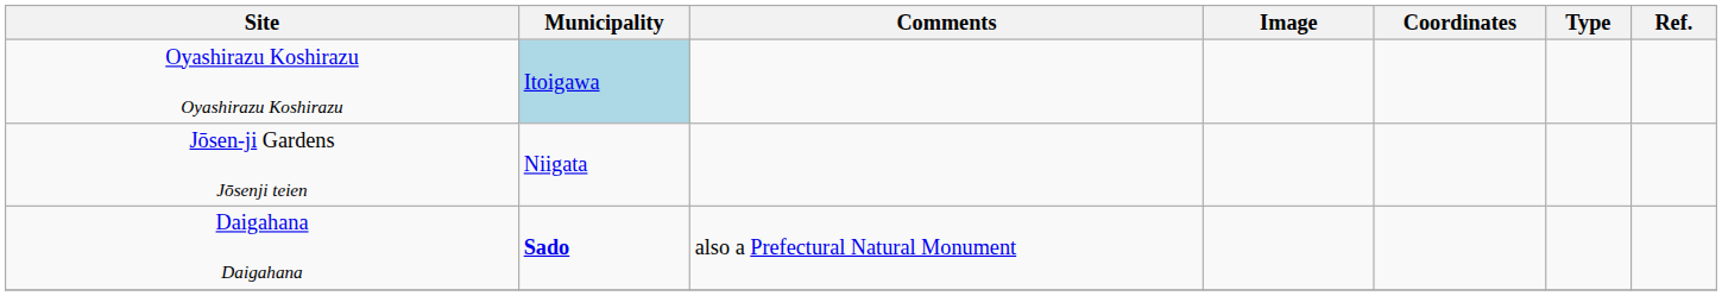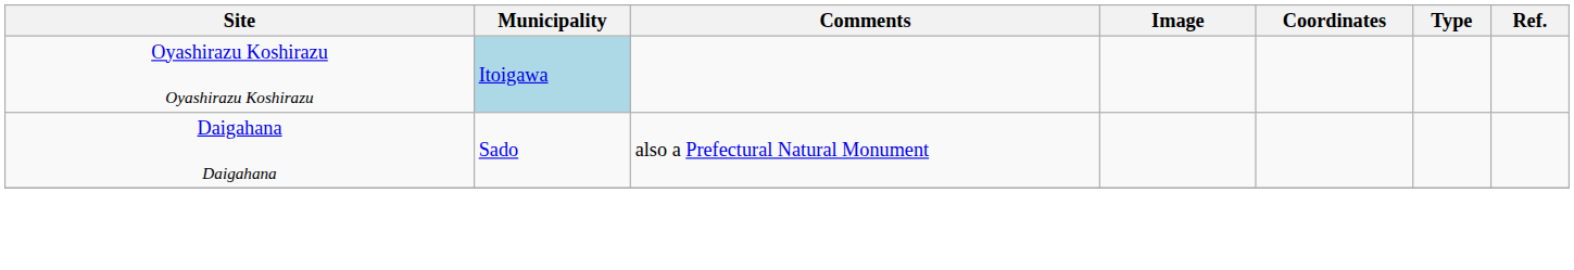 <table class="wikitable sortable"  style="width:100%;">
 <tr>
 <th width="30%" align="left">Site</th>
 <th width="10%" align="left">Municipality</th>
 <th width="30%" align="left" class="unsortable">Comments</th>
 <th width="10%" align="left"  class="unsortable">Image</th>
 <th width="10%" align="left" class="unsortable">Coordinates</th>
 <th width="5%" align="left">Type</th>
 <th width="5%" align="left"  class="unsortable">Ref.</th>
 </tr>
 <tr>
 <td align="center"><a href='#'>Oyashirazu Koshirazu</a><br><br><small><em>Oyashirazu Koshirazu</em></small></td>
 <td style="background: lightblue;"><a href='#'>Itoigawa</a></td>
 <td></td>
 <td></td>
 <td></td>
 <td></td>
 <td></td>
 </tr>
 <tr>
-<td align="center"><a href='#'>Jōsen-ji</a> Gardens<br><br><small><em>Jōsenji teien</em></small></td>
-<td><a href='#'>Niigata</a></td>
-<td></td>
-<td></td>
-<td></td>
-<td></td>
-<td></td>
-</tr>
-<tr>
 <td align="center"><a href='#'>Daigahana</a><br><br><small><em>Daigahana</em></small></td>
-<td><strong><a href='#'>Sado</a></strong></td>
+<td><a href='#'>Sado</a></td>
 <td>also a <a href='#'>Prefectural Natural Monument</a></td>
 <td></td>
 <td></td>
 <td></td>
 <td></td>
 </tr>
 <tr>
 </tr>
 </table>
